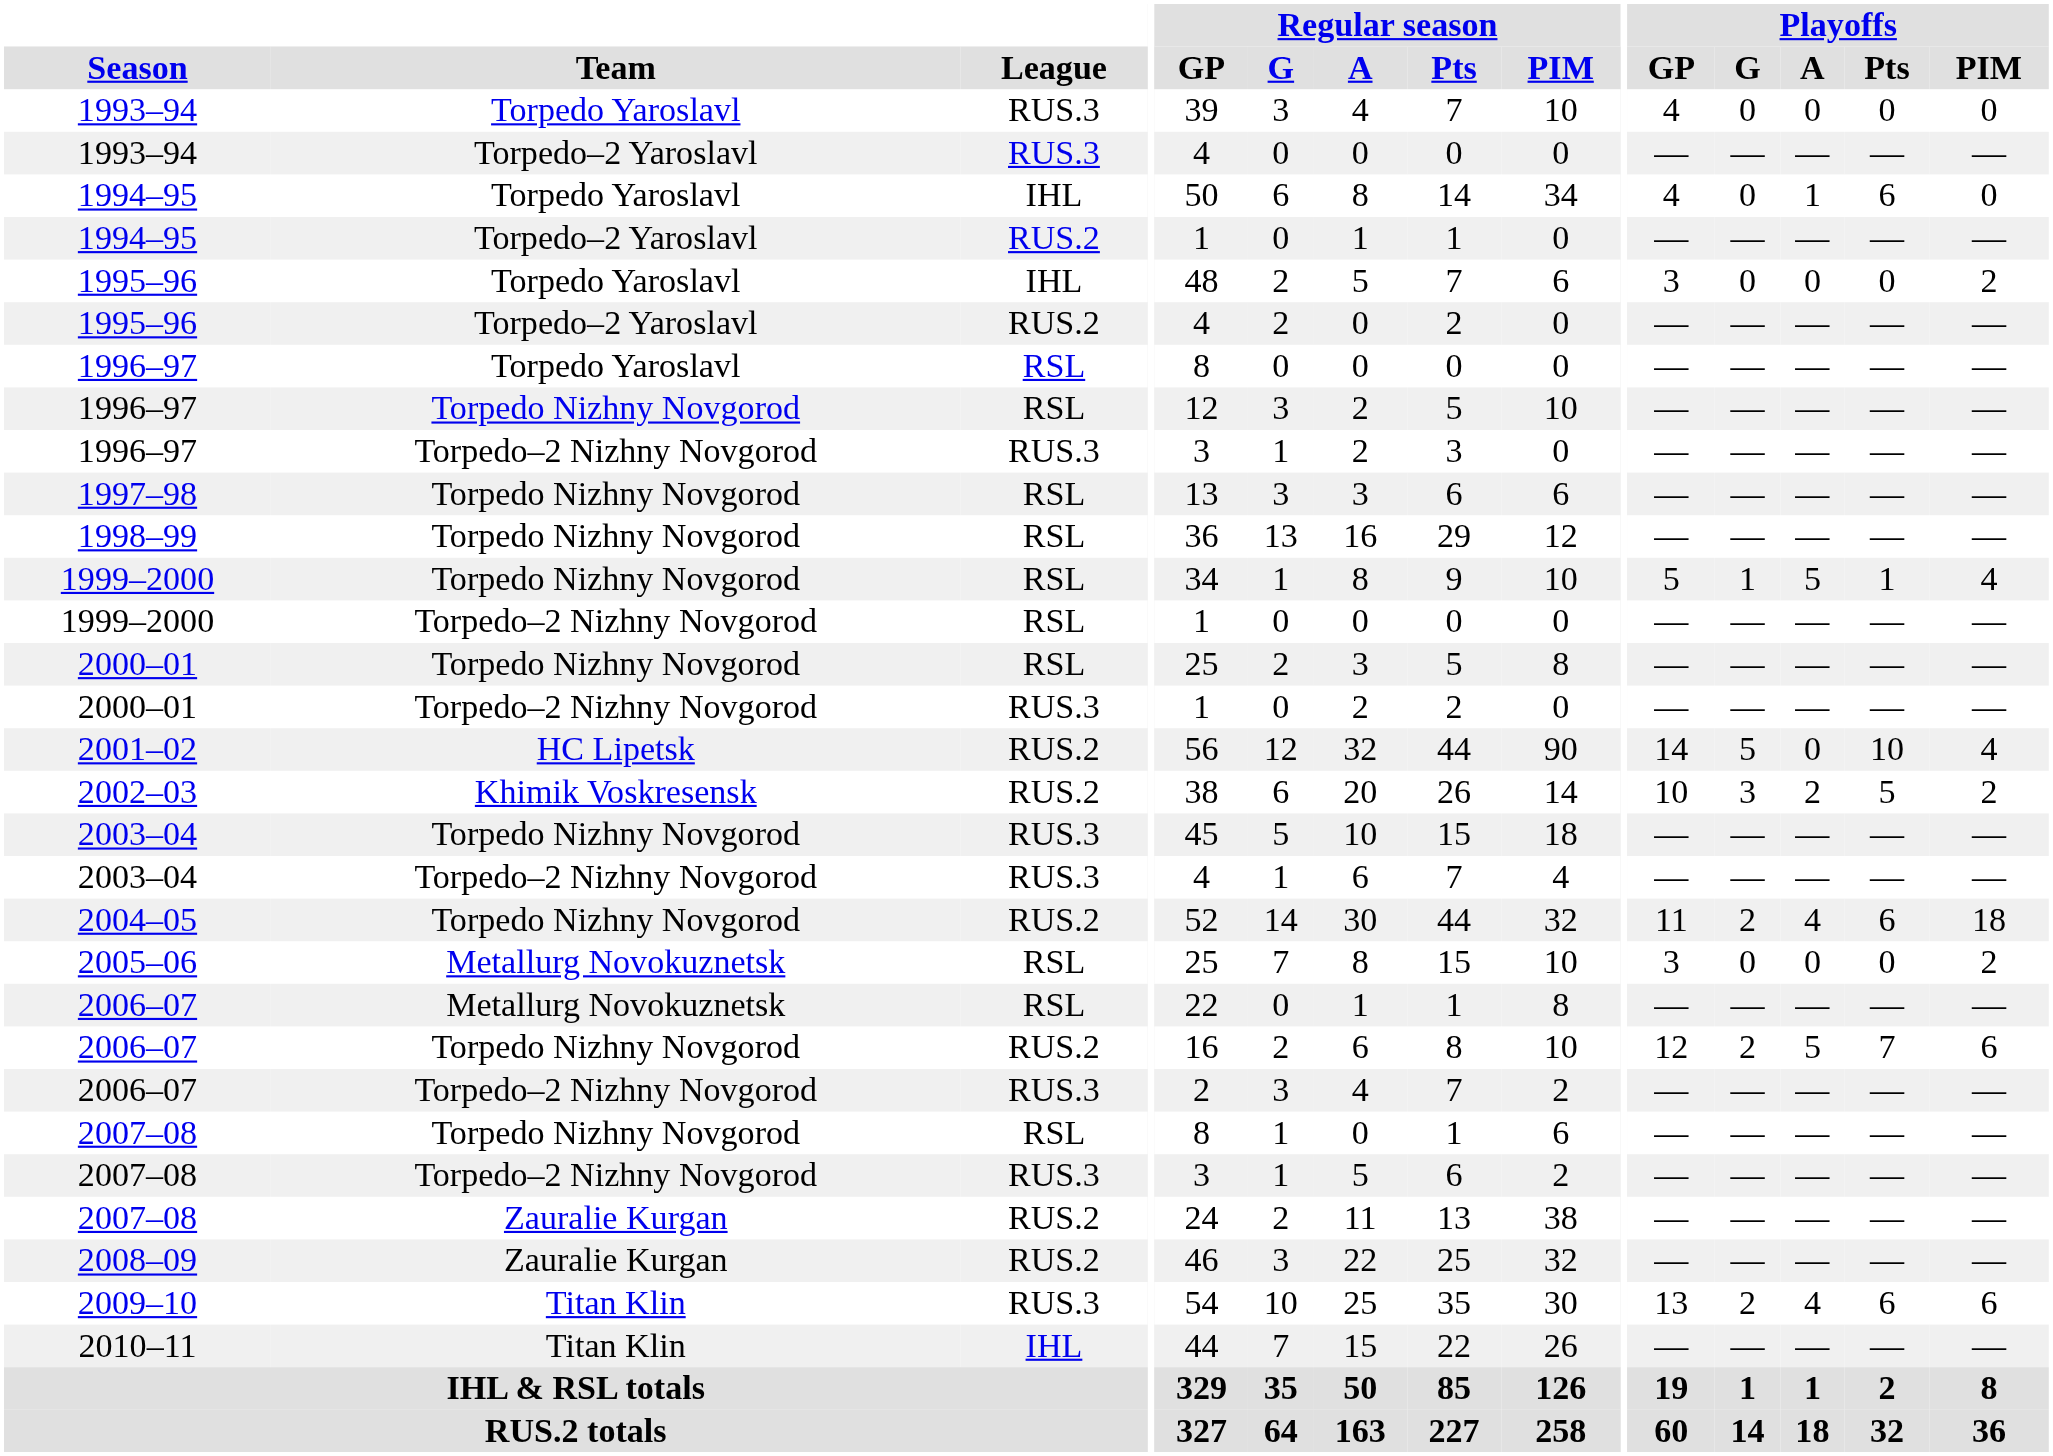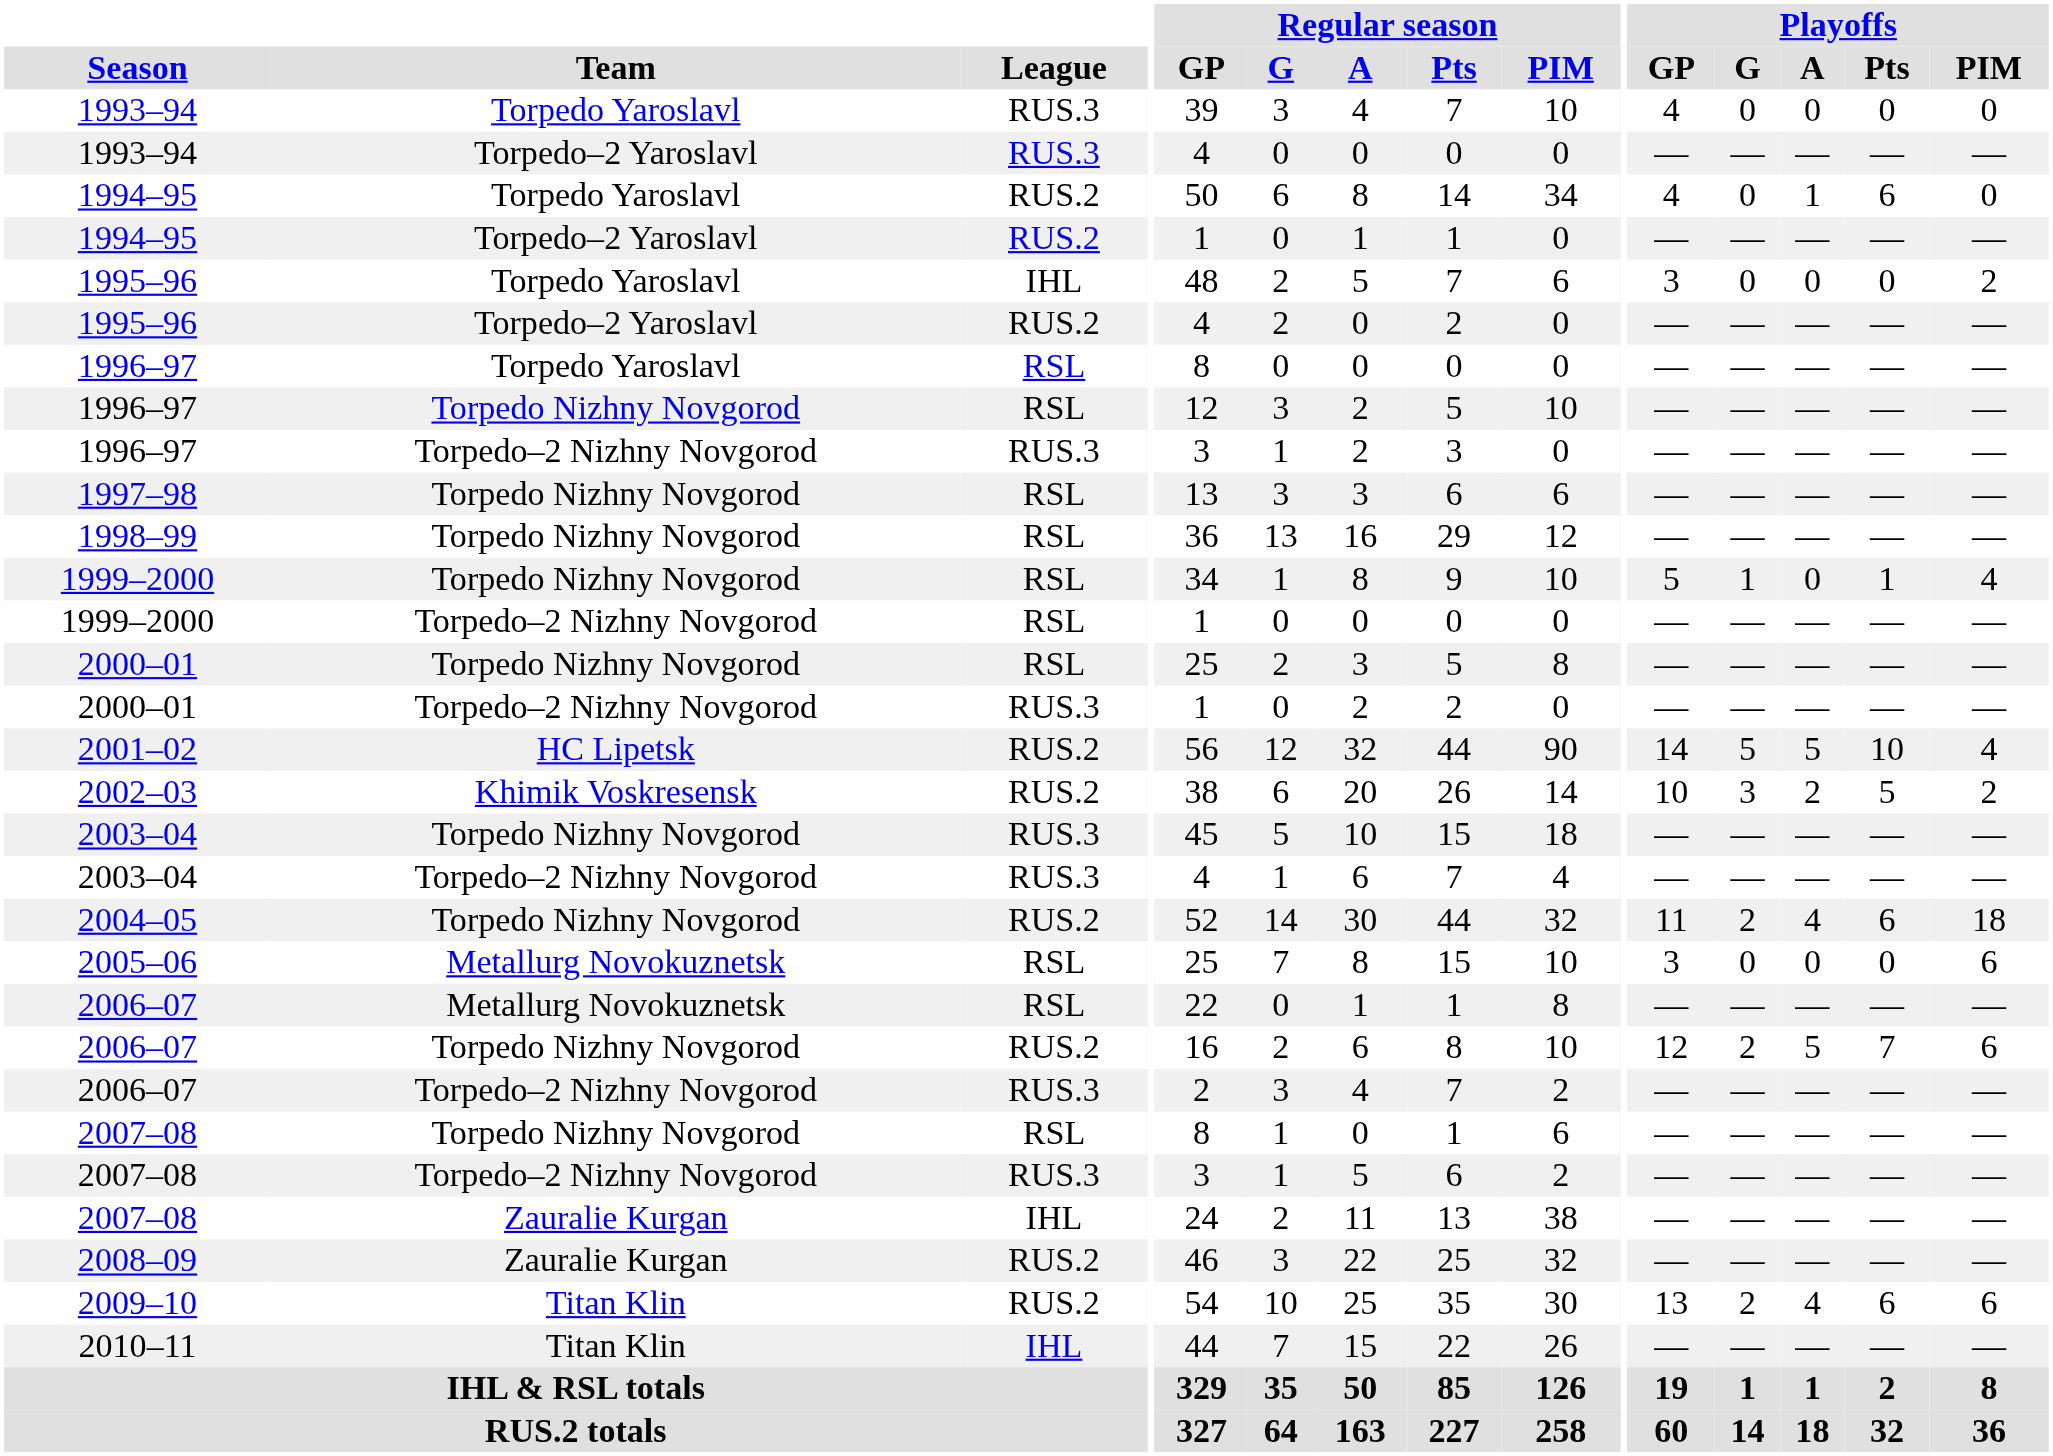 <table border="0" cellpadding="1" cellspacing="0" style="text-align:center; width:60em">
 <tr bgcolor="#e0e0e0">
 <th colspan="3" bgcolor="#ffffff"></th>
 <th rowspan="99" bgcolor="#ffffff"></th>
 <th colspan="5"><a href='#'>Regular season</a></th>
 <th rowspan="99" bgcolor="#ffffff"></th>
 <th colspan="5"><a href='#'>Playoffs</a></th>
 </tr>
 <tr bgcolor="#e0e0e0">
 <th><a href='#'>Season</a></th>
 <th>Team</th>
 <th>League</th>
 <th>GP</th>
 <th><a href='#'>G</a></th>
 <th><a href='#'>A</a></th>
 <th><a href='#'>Pts</a></th>
 <th><a href='#'>PIM</a></th>
 <th>GP</th>
 <th>G</th>
 <th>A</th>
 <th>Pts</th>
 <th>PIM</th>
 </tr>
 <tr>
 <td><a href='#'>1993–94</a></td>
 <td><a href='#'>Torpedo Yaroslavl</a></td>
 <td>RUS.3</td>
 <td>39</td>
 <td>3</td>
 <td>4</td>
 <td>7</td>
 <td>10</td>
 <td>4</td>
 <td>0</td>
 <td>0</td>
 <td>0</td>
 <td>0</td>
 </tr>
 <tr bgcolor="#f0f0f0">
 <td>1993–94</td>
 <td>Torpedo–2 Yaroslavl</td>
 <td><a href='#'>RUS.3</a></td>
 <td>4</td>
 <td>0</td>
 <td>0</td>
 <td>0</td>
 <td>0</td>
 <td>—</td>
 <td>—</td>
 <td>—</td>
 <td>—</td>
 <td>—</td>
 </tr>
 <tr>
 <td><a href='#'>1994–95</a></td>
 <td>Torpedo Yaroslavl</td>
-<td>IHL</td>
+<td>RUS.2</td>
 <td>50</td>
 <td>6</td>
 <td>8</td>
 <td>14</td>
 <td>34</td>
 <td>4</td>
 <td>0</td>
 <td>1</td>
 <td>6</td>
 <td>0</td>
 </tr>
 <tr bgcolor="#f0f0f0">
 <td><a href='#'>1994–95</a></td>
 <td>Torpedo–2 Yaroslavl</td>
 <td><a href='#'>RUS.2</a></td>
 <td>1</td>
 <td>0</td>
 <td>1</td>
 <td>1</td>
 <td>0</td>
 <td>—</td>
 <td>—</td>
 <td>—</td>
 <td>—</td>
 <td>—</td>
 </tr>
 <tr>
 <td><a href='#'>1995–96</a></td>
 <td>Torpedo Yaroslavl</td>
 <td>IHL</td>
 <td>48</td>
 <td>2</td>
 <td>5</td>
 <td>7</td>
 <td>6</td>
 <td>3</td>
 <td>0</td>
 <td>0</td>
 <td>0</td>
 <td>2</td>
 </tr>
 <tr bgcolor="#f0f0f0">
 <td><a href='#'>1995–96</a></td>
 <td>Torpedo–2 Yaroslavl</td>
 <td>RUS.2</td>
 <td>4</td>
 <td>2</td>
 <td>0</td>
 <td>2</td>
 <td>0</td>
 <td>—</td>
 <td>—</td>
 <td>—</td>
 <td>—</td>
 <td>—</td>
 </tr>
 <tr>
 <td><a href='#'>1996–97</a></td>
 <td>Torpedo Yaroslavl</td>
 <td><a href='#'>RSL</a></td>
 <td>8</td>
 <td>0</td>
 <td>0</td>
 <td>0</td>
 <td>0</td>
 <td>—</td>
 <td>—</td>
 <td>—</td>
 <td>—</td>
 <td>—</td>
 </tr>
 <tr bgcolor="#f0f0f0">
 <td>1996–97</td>
 <td><a href='#'>Torpedo Nizhny Novgorod</a></td>
 <td>RSL</td>
 <td>12</td>
 <td>3</td>
 <td>2</td>
 <td>5</td>
 <td>10</td>
 <td>—</td>
 <td>—</td>
 <td>—</td>
 <td>—</td>
 <td>—</td>
 </tr>
 <tr>
 <td>1996–97</td>
 <td>Torpedo–2 Nizhny Novgorod</td>
 <td>RUS.3</td>
 <td>3</td>
 <td>1</td>
 <td>2</td>
 <td>3</td>
 <td>0</td>
 <td>—</td>
 <td>—</td>
 <td>—</td>
 <td>—</td>
 <td>—</td>
 </tr>
 <tr bgcolor="#f0f0f0">
 <td><a href='#'>1997–98</a></td>
 <td>Torpedo Nizhny Novgorod</td>
 <td>RSL</td>
 <td>13</td>
 <td>3</td>
 <td>3</td>
 <td>6</td>
 <td>6</td>
 <td>—</td>
 <td>—</td>
 <td>—</td>
 <td>—</td>
 <td>—</td>
 </tr>
 <tr>
 <td><a href='#'>1998–99</a></td>
 <td>Torpedo Nizhny Novgorod</td>
 <td>RSL</td>
 <td>36</td>
 <td>13</td>
 <td>16</td>
 <td>29</td>
 <td>12</td>
 <td>—</td>
 <td>—</td>
 <td>—</td>
 <td>—</td>
 <td>—</td>
 </tr>
 <tr bgcolor="#f0f0f0">
 <td><a href='#'>1999–2000</a></td>
 <td>Torpedo Nizhny Novgorod</td>
 <td>RSL</td>
 <td>34</td>
 <td>1</td>
 <td>8</td>
 <td>9</td>
 <td>10</td>
 <td>5</td>
 <td>1</td>
-<td>5</td>
+<td>0</td>
 <td>1</td>
 <td>4</td>
 </tr>
 <tr>
 <td>1999–2000</td>
 <td>Torpedo–2 Nizhny Novgorod</td>
 <td>RSL</td>
 <td>1</td>
 <td>0</td>
 <td>0</td>
 <td>0</td>
 <td>0</td>
 <td>—</td>
 <td>—</td>
 <td>—</td>
 <td>—</td>
 <td>—</td>
 </tr>
 <tr bgcolor="#f0f0f0">
 <td><a href='#'>2000–01</a></td>
 <td>Torpedo Nizhny Novgorod</td>
 <td>RSL</td>
 <td>25</td>
 <td>2</td>
 <td>3</td>
 <td>5</td>
 <td>8</td>
 <td>—</td>
 <td>—</td>
 <td>—</td>
 <td>—</td>
 <td>—</td>
 </tr>
 <tr>
 <td>2000–01</td>
 <td>Torpedo–2 Nizhny Novgorod</td>
 <td>RUS.3</td>
 <td>1</td>
 <td>0</td>
 <td>2</td>
 <td>2</td>
 <td>0</td>
 <td>—</td>
 <td>—</td>
 <td>—</td>
 <td>—</td>
 <td>—</td>
 </tr>
 <tr bgcolor="#f0f0f0">
 <td><a href='#'>2001–02</a></td>
 <td><a href='#'>HC Lipetsk</a></td>
 <td>RUS.2</td>
 <td>56</td>
 <td>12</td>
 <td>32</td>
 <td>44</td>
 <td>90</td>
 <td>14</td>
 <td>5</td>
-<td>0</td>
+<td>5</td>
 <td>10</td>
 <td>4</td>
 </tr>
 <tr>
 <td><a href='#'>2002–03</a></td>
 <td><a href='#'>Khimik Voskresensk</a></td>
 <td>RUS.2</td>
 <td>38</td>
 <td>6</td>
 <td>20</td>
 <td>26</td>
 <td>14</td>
 <td>10</td>
 <td>3</td>
 <td>2</td>
 <td>5</td>
 <td>2</td>
 </tr>
 <tr bgcolor="#f0f0f0">
 <td><a href='#'>2003–04</a></td>
 <td>Torpedo Nizhny Novgorod</td>
 <td>RUS.3</td>
 <td>45</td>
 <td>5</td>
 <td>10</td>
 <td>15</td>
 <td>18</td>
 <td>—</td>
 <td>—</td>
 <td>—</td>
 <td>—</td>
 <td>—</td>
 </tr>
 <tr>
 <td>2003–04</td>
 <td>Torpedo–2 Nizhny Novgorod</td>
 <td>RUS.3</td>
 <td>4</td>
 <td>1</td>
 <td>6</td>
 <td>7</td>
 <td>4</td>
 <td>—</td>
 <td>—</td>
 <td>—</td>
 <td>—</td>
 <td>—</td>
 </tr>
 <tr bgcolor="#f0f0f0">
 <td><a href='#'>2004–05</a></td>
 <td>Torpedo Nizhny Novgorod</td>
 <td>RUS.2</td>
 <td>52</td>
 <td>14</td>
 <td>30</td>
 <td>44</td>
 <td>32</td>
 <td>11</td>
 <td>2</td>
 <td>4</td>
 <td>6</td>
 <td>18</td>
 </tr>
 <tr>
 <td><a href='#'>2005–06</a></td>
 <td><a href='#'>Metallurg Novokuznetsk</a></td>
 <td>RSL</td>
 <td>25</td>
 <td>7</td>
 <td>8</td>
 <td>15</td>
 <td>10</td>
 <td>3</td>
 <td>0</td>
 <td>0</td>
 <td>0</td>
-<td>2</td>
+<td>6</td>
 </tr>
 <tr bgcolor="#f0f0f0">
 <td><a href='#'>2006–07</a></td>
 <td>Metallurg Novokuznetsk</td>
 <td>RSL</td>
 <td>22</td>
 <td>0</td>
 <td>1</td>
 <td>1</td>
 <td>8</td>
 <td>—</td>
 <td>—</td>
 <td>—</td>
 <td>—</td>
 <td>—</td>
 </tr>
 <tr>
 <td><a href='#'>2006–07</a></td>
 <td>Torpedo Nizhny Novgorod</td>
 <td>RUS.2</td>
 <td>16</td>
 <td>2</td>
 <td>6</td>
 <td>8</td>
 <td>10</td>
 <td>12</td>
 <td>2</td>
 <td>5</td>
 <td>7</td>
 <td>6</td>
 </tr>
 <tr bgcolor="#f0f0f0">
 <td>2006–07</td>
 <td>Torpedo–2 Nizhny Novgorod</td>
 <td>RUS.3</td>
 <td>2</td>
 <td>3</td>
 <td>4</td>
 <td>7</td>
 <td>2</td>
 <td>—</td>
 <td>—</td>
 <td>—</td>
 <td>—</td>
 <td>—</td>
 </tr>
 <tr>
 <td><a href='#'>2007–08</a></td>
 <td>Torpedo Nizhny Novgorod</td>
 <td>RSL</td>
 <td>8</td>
 <td>1</td>
 <td>0</td>
 <td>1</td>
 <td>6</td>
 <td>—</td>
 <td>—</td>
 <td>—</td>
 <td>—</td>
 <td>—</td>
 </tr>
 <tr bgcolor="#f0f0f0">
 <td>2007–08</td>
 <td>Torpedo–2 Nizhny Novgorod</td>
 <td>RUS.3</td>
 <td>3</td>
 <td>1</td>
 <td>5</td>
 <td>6</td>
 <td>2</td>
 <td>—</td>
 <td>—</td>
 <td>—</td>
 <td>—</td>
 <td>—</td>
 </tr>
 <tr>
 <td><a href='#'>2007–08</a></td>
 <td><a href='#'>Zauralie Kurgan</a></td>
-<td>RUS.2</td>
+<td>IHL</td>
 <td>24</td>
 <td>2</td>
 <td>11</td>
 <td>13</td>
 <td>38</td>
 <td>—</td>
 <td>—</td>
 <td>—</td>
 <td>—</td>
 <td>—</td>
 </tr>
 <tr bgcolor="#f0f0f0">
 <td><a href='#'>2008–09</a></td>
 <td>Zauralie Kurgan</td>
 <td>RUS.2</td>
 <td>46</td>
 <td>3</td>
 <td>22</td>
 <td>25</td>
 <td>32</td>
 <td>—</td>
 <td>—</td>
 <td>—</td>
 <td>—</td>
 <td>—</td>
 </tr>
 <tr>
 <td><a href='#'>2009–10</a></td>
 <td><a href='#'>Titan Klin</a></td>
-<td>RUS.3</td>
+<td>RUS.2</td>
 <td>54</td>
 <td>10</td>
 <td>25</td>
 <td>35</td>
 <td>30</td>
 <td>13</td>
 <td>2</td>
 <td>4</td>
 <td>6</td>
 <td>6</td>
 </tr>
 <tr bgcolor="#f0f0f0">
 <td>2010–11</td>
 <td>Titan Klin</td>
 <td><a href='#'>IHL</a></td>
 <td>44</td>
 <td>7</td>
 <td>15</td>
 <td>22</td>
 <td>26</td>
 <td>—</td>
 <td>—</td>
 <td>—</td>
 <td>—</td>
 <td>—</td>
 </tr>
 <tr bgcolor="#e0e0e0">
 <th colspan="3">IHL & RSL totals</th>
 <th>329</th>
 <th>35</th>
 <th>50</th>
 <th>85</th>
 <th>126</th>
 <th>19</th>
 <th>1</th>
 <th>1</th>
 <th>2</th>
 <th>8</th>
 </tr>
 <tr bgcolor="#e0e0e0">
 <th colspan="3">RUS.2 totals</th>
 <th>327</th>
 <th>64</th>
 <th>163</th>
 <th>227</th>
 <th>258</th>
 <th>60</th>
 <th>14</th>
 <th>18</th>
 <th>32</th>
 <th>36</th>
 </tr>
 </table>
